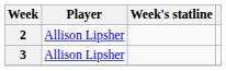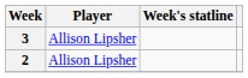 <table class=wikitable>
 <tr>
 <th scope="col">Week</th>
 <th scope="col">Player</th>
 <th scope="col">Week's statline</th>
 <th scope="col"></th>
 </tr>
 <tr>
-<th scope="row">2</th>
+<th scope="row">3</th>
 <td> <a href='#'>Allison Lipsher</a></td>
 <td></td>
 <td></td>
 </tr>
 <tr>
-<th scope="row">3</th>
+<th scope="row">2</th>
 <td> <a href='#'>Allison Lipsher</a></td>
 <td></td>
 <td></td>
 </tr>
 <tr>
 </tr>
 </table>
